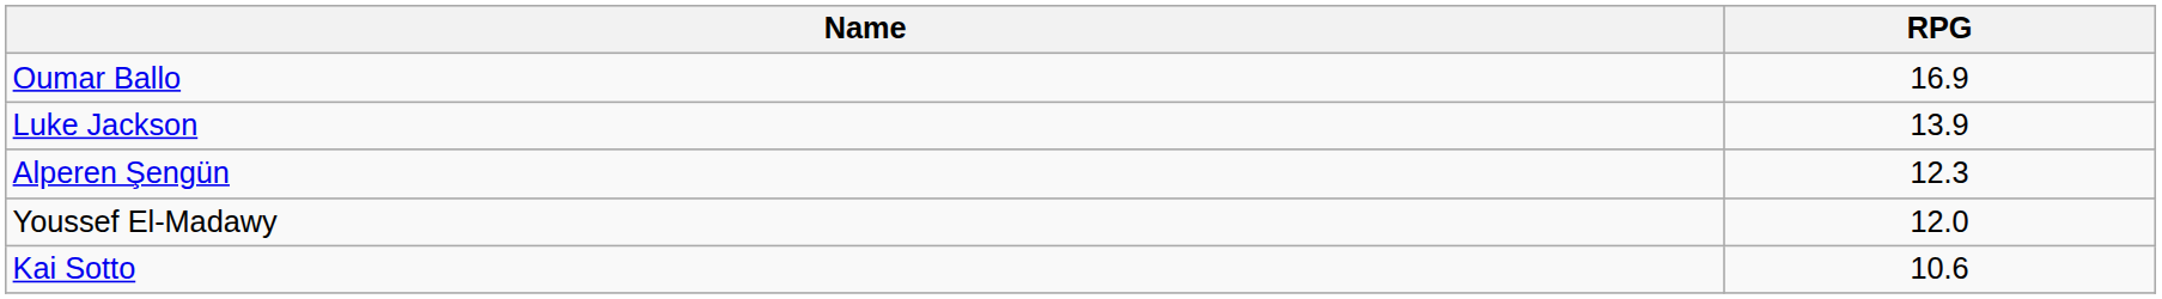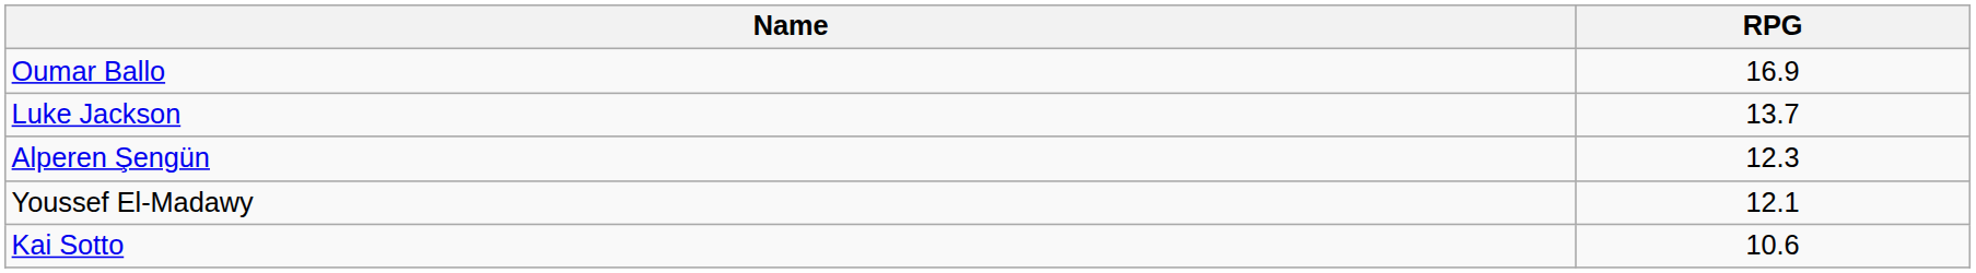 <table class=wikitable width="90%">
 <tr>
 <th width="80%">Name</th>
 <th width="20%">RPG</th>
 </tr>
 <tr>
 <td> <a href='#'>Oumar Ballo</a></td>
 <td align=center>16.9</td>
 </tr>
 <tr>
 <td> <a href='#'>Luke Jackson</a></td>
-<td align=center>13.9</td>
+<td align=center>13.7</td>
 </tr>
 <tr>
 <td> <a href='#'>Alperen Şengün</a></td>
 <td align=center>12.3</td>
 </tr>
 <tr>
 <td> Youssef El-Madawy</td>
-<td align=center>12.0</td>
+<td align=center>12.1</td>
 </tr>
 <tr>
 <td> <a href='#'>Kai Sotto</a></td>
 <td align=center>10.6</td>
 </tr>
 </table>
